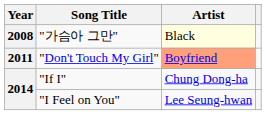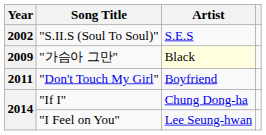 <table class="wikitable plainrowheaders sortable">
 <tr>
 <th scope="col">Year</th>
 <th scope="col">Song Title</th>
 <th scope="col">Artist</th>
 <th scope="col" class="unsortable"></th>
 </tr>
 <tr>
-<th scope="row">2008</th>
+<th scope="row">2002</th>
+<td>"S.II.S (Soul To Soul)"</td>
+<td><a href='#'>S.E.S</a></td>
+<td></td>
+</tr>
+<tr>
+<th scope="row">2009</th>
 <td>"가슴아 그만"</td>
 <td style="background: lightyellow;">Black</td>
 <td></td>
 </tr>
 <tr>
 <th scope="row">2011</th>
 <td>"<a href='#'>Don't Touch My Girl</a>"</td>
-<td style="background: lightsalmon;"><a href='#'>Boyfriend</a></td>
+<td><a href='#'>Boyfriend</a></td>
 <td style="text-align:center"></td>
 </tr>
 <tr>
 <th scope="row" rowspan="2">2014</th>
 <td>"If I"</td>
 <td><a href='#'>Chung Dong-ha</a></td>
 <td style="text-align:center"></td>
 </tr>
 <tr>
 <td>"I Feel on You"</td>
 <td><a href='#'>Lee Seung-hwan</a> </td>
 <td style="text-align:center"></td>
 </tr>
 </table>
